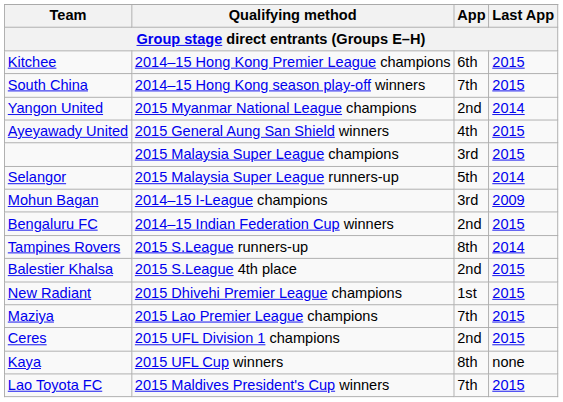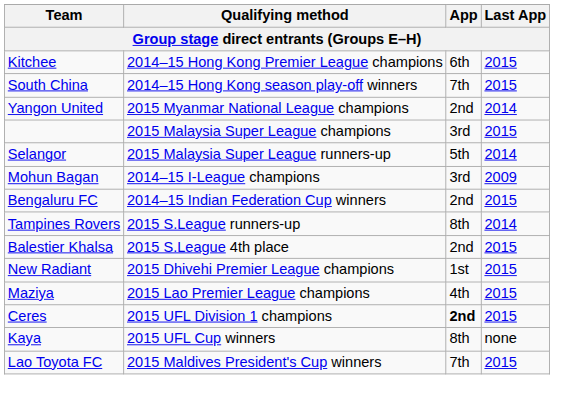 <table class="wikitable">
 <tr>
 </tr>
 <tr>
 <th>Team</th>
 <th>Qualifying method</th>
 <th>App</th>
 <th>Last App</th>
 </tr>
 <tr>
 <th colspan=4><a href='#'>Group stage</a> direct entrants (Groups E–H)</th>
 </tr>
 <tr>
 <td> <a href='#'>Kitchee</a></td>
 <td><a href='#'>2014–15 Hong Kong Premier League</a> champions</td>
 <td>6th</td>
 <td><a href='#'>2015</a></td>
 </tr>
 <tr>
 <td> <a href='#'>South China</a></td>
 <td><a href='#'>2014–15 Hong Kong season play-off</a> winners</td>
 <td>7th</td>
 <td><a href='#'>2015</a></td>
 </tr>
 <tr>
 <td> <a href='#'>Yangon United</a></td>
 <td><a href='#'>2015 Myanmar National League</a> champions</td>
 <td>2nd</td>
 <td><a href='#'>2014</a></td>
-</tr>
-<tr>
-<td> <a href='#'>Ayeyawady United</a></td>
-<td><a href='#'>2015 General Aung San Shield</a> winners</td>
-<td>4th</td>
-<td><a href='#'>2015</a></td>
 </tr>
 <tr>
 <td></td>
 <td><a href='#'>2015 Malaysia Super League</a> champions</td>
 <td>3rd</td>
 <td><a href='#'>2015</a></td>
 </tr>
 <tr>
 <td> <a href='#'>Selangor</a></td>
 <td><a href='#'>2015 Malaysia Super League</a> runners-up</td>
 <td>5th</td>
 <td><a href='#'>2014</a></td>
 </tr>
 <tr>
 <td> <a href='#'>Mohun Bagan</a></td>
 <td><a href='#'>2014–15 I-League</a> champions</td>
 <td>3rd</td>
 <td><a href='#'>2009</a></td>
 </tr>
 <tr>
 <td> <a href='#'>Bengaluru FC</a></td>
 <td><a href='#'>2014–15 Indian Federation Cup</a> winners</td>
 <td>2nd</td>
 <td><a href='#'>2015</a></td>
 </tr>
 <tr>
 <td> <a href='#'>Tampines Rovers</a></td>
 <td><a href='#'>2015 S.League</a> runners-up</td>
 <td>8th</td>
 <td><a href='#'>2014</a></td>
 </tr>
 <tr>
 <td> <a href='#'>Balestier Khalsa</a></td>
 <td><a href='#'>2015 S.League</a> 4th place</td>
 <td>2nd</td>
 <td><a href='#'>2015</a></td>
 </tr>
 <tr>
 <td> <a href='#'>New Radiant</a></td>
 <td><a href='#'>2015 Dhivehi Premier League</a> champions</td>
 <td>1st</td>
 <td><a href='#'>2015</a></td>
 </tr>
 <tr>
 <td> <a href='#'>Maziya</a></td>
 <td><a href='#'>2015 Lao Premier League</a> champions</td>
-<td>7th</td>
+<td>4th</td>
 <td><a href='#'>2015</a></td>
 </tr>
 <tr>
 <td> <a href='#'>Ceres</a></td>
 <td><a href='#'>2015 UFL Division 1</a> champions</td>
-<td>2nd</td>
+<td><strong>2nd</strong></td>
 <td><a href='#'>2015</a></td>
 </tr>
 <tr>
 <td> <a href='#'>Kaya</a></td>
 <td><a href='#'>2015 UFL Cup</a> winners</td>
 <td>8th</td>
 <td>none</td>
 </tr>
 <tr>
 <td> <a href='#'>Lao Toyota FC</a></td>
 <td><a href='#'>2015 Maldives President's Cup</a> winners</td>
 <td>7th</td>
 <td><a href='#'>2015</a></td>
 </tr>
 </table>
